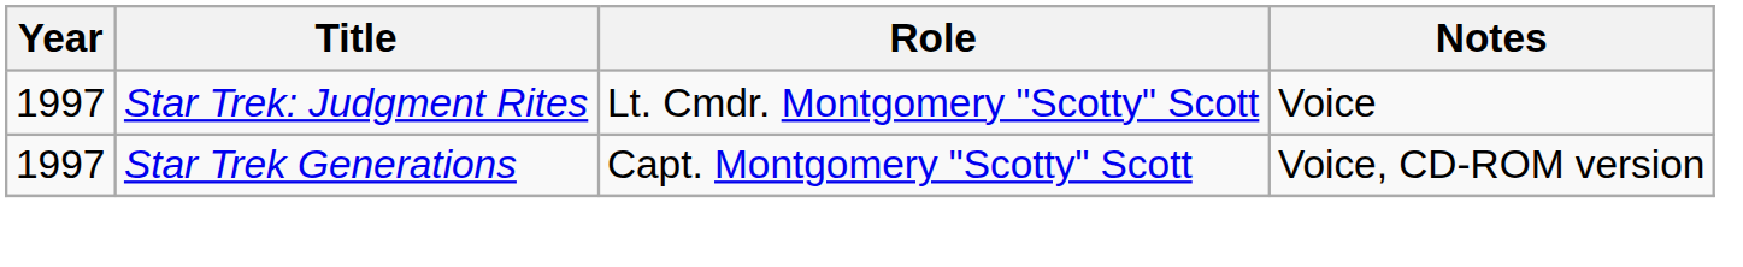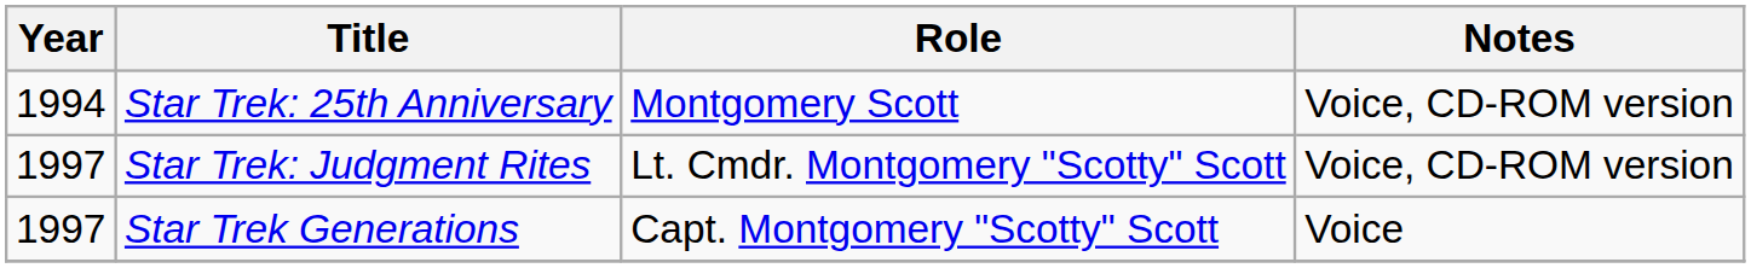 <table class="wikitable" style="font-size: 90%;">
 <tr>
 <th>Year</th>
 <th>Title</th>
 <th>Role</th>
 <th>Notes</th>
 </tr>
 <tr>
+<td>1994</td>
+<td><em><a href='#'>Star Trek: 25th Anniversary</a></em></td>
+<td><a href='#'>Montgomery Scott</a></td>
+<td>Voice, CD-ROM version</td>
+</tr>
+<tr>
 <td>1997</td>
 <td><em><a href='#'>Star Trek: Judgment Rites</a></em></td>
 <td>Lt. Cmdr. <a href='#'>Montgomery "Scotty" Scott</a></td>
-<td>Voice</td>
+<td>Voice, CD-ROM version</td>
 </tr>
 <tr>
 <td>1997</td>
 <td><em><a href='#'>Star Trek Generations</a></em></td>
 <td>Capt. <a href='#'>Montgomery "Scotty" Scott</a></td>
-<td>Voice, CD-ROM version</td>
+<td>Voice</td>
 </tr>
 <tr>
 </tr>
 </table>
